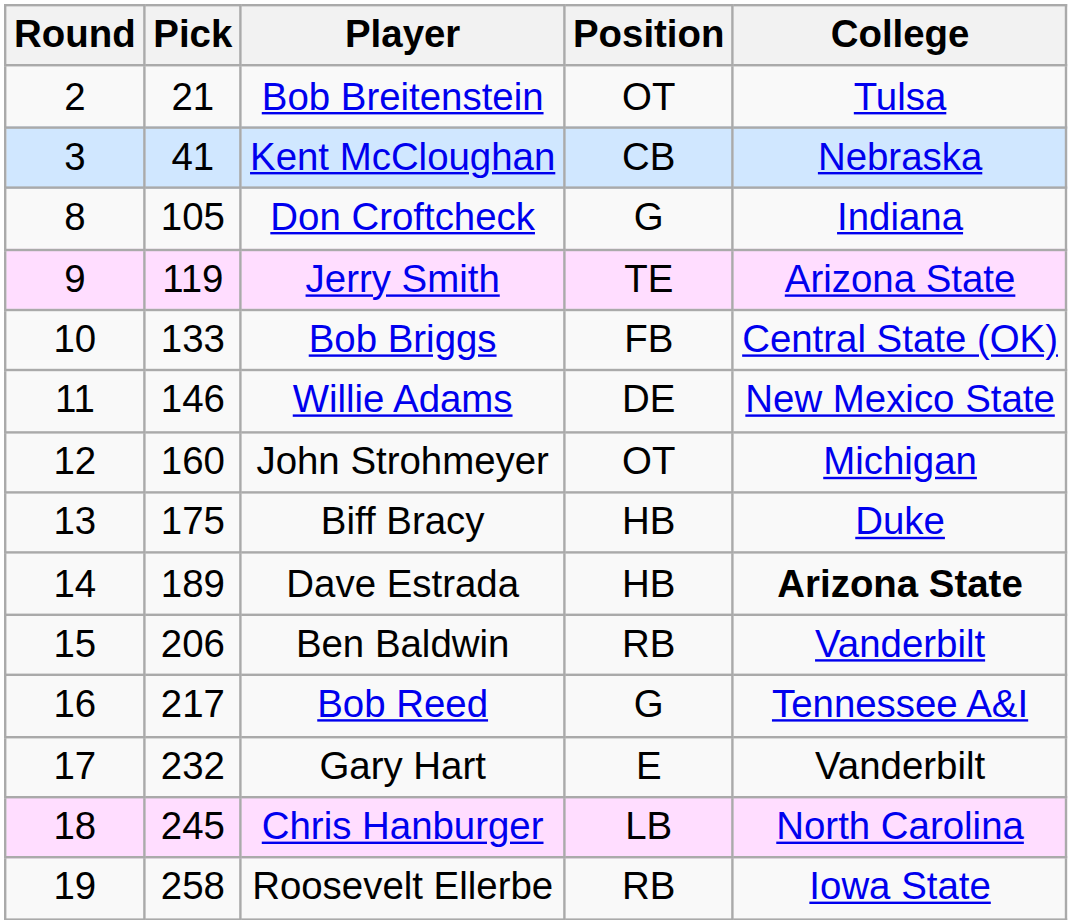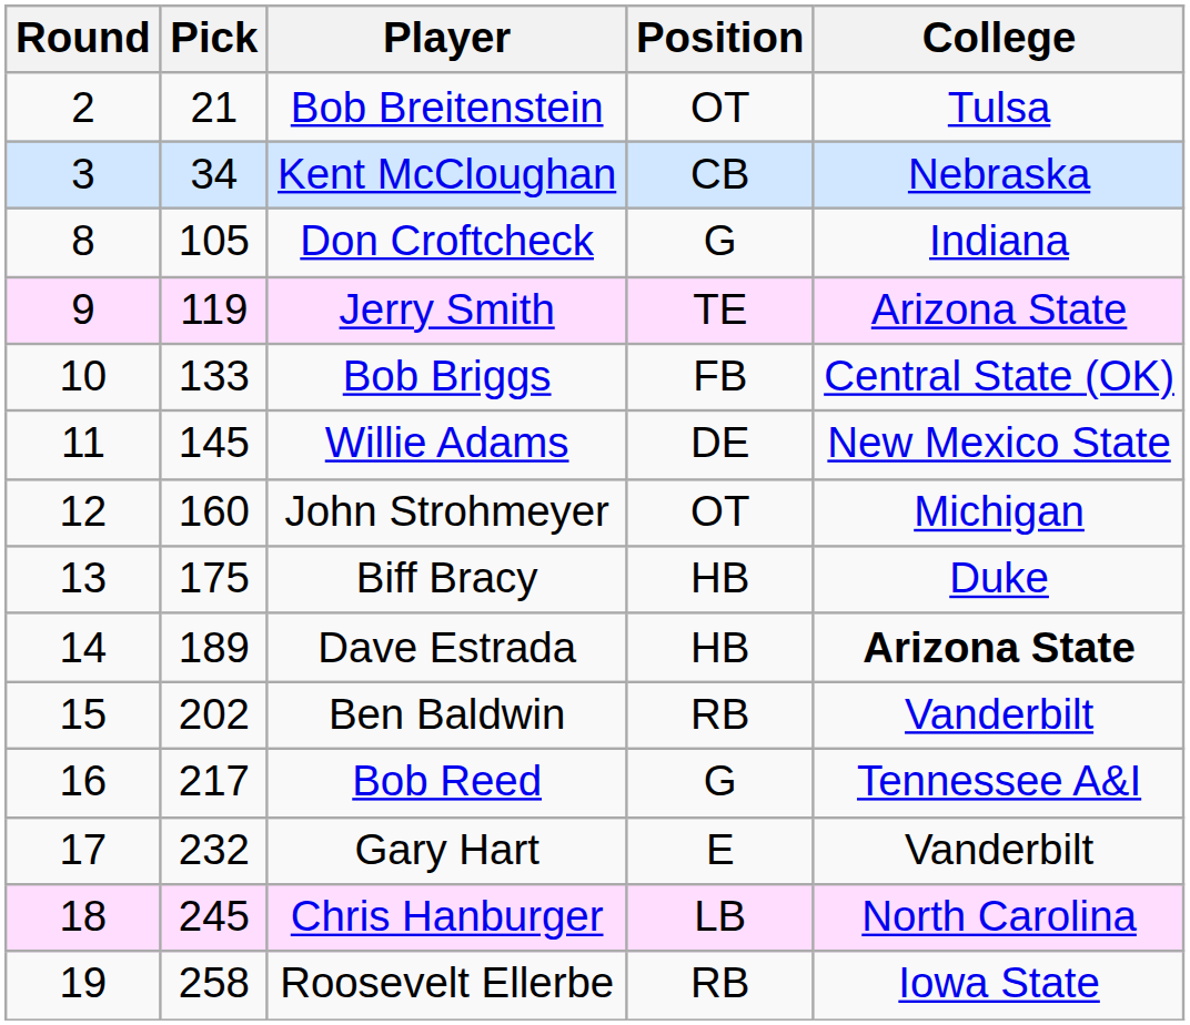 <table class="wikitable sortable sortable"  style="text-align:center;">
 <tr>
 <th>Round</th>
 <th>Pick</th>
 <th>Player</th>
 <th>Position</th>
 <th>College</th>
 </tr>
 <tr>
 <td>2</td>
 <td>21</td>
 <td><a href='#'>Bob Breitenstein</a></td>
 <td>OT</td>
 <td><a href='#'>Tulsa</a></td>
 </tr>
 <tr style="background:#d0e7ff;">
 <td>3</td>
-<td>41</td>
+<td>34</td>
 <td><a href='#'>Kent McCloughan</a></td>
 <td>CB</td>
 <td><a href='#'>Nebraska</a></td>
 </tr>
 <tr>
 <td>8</td>
 <td>105</td>
 <td><a href='#'>Don Croftcheck</a></td>
 <td>G</td>
 <td><a href='#'>Indiana</a></td>
 </tr>
 <tr style="background:#fdf;">
 <td>9</td>
 <td>119</td>
 <td><a href='#'>Jerry Smith</a></td>
 <td>TE</td>
 <td><a href='#'>Arizona State</a></td>
 </tr>
 <tr>
 <td>10</td>
 <td>133</td>
 <td><a href='#'>Bob Briggs</a></td>
 <td>FB</td>
 <td><a href='#'>Central State (OK)</a></td>
 </tr>
 <tr>
 <td>11</td>
-<td>146</td>
+<td>145</td>
 <td><a href='#'>Willie Adams</a></td>
 <td>DE</td>
 <td><a href='#'>New Mexico State</a></td>
 </tr>
 <tr>
 <td>12</td>
 <td>160</td>
 <td>John Strohmeyer</td>
 <td>OT</td>
 <td><a href='#'>Michigan</a></td>
 </tr>
 <tr>
 <td>13</td>
 <td>175</td>
 <td>Biff Bracy</td>
 <td>HB</td>
 <td><a href='#'>Duke</a></td>
 </tr>
 <tr>
 <td>14</td>
 <td>189</td>
 <td>Dave Estrada</td>
 <td>HB</td>
 <td><strong>Arizona State</strong></td>
 </tr>
 <tr>
 <td>15</td>
-<td>206</td>
+<td>202</td>
 <td>Ben Baldwin</td>
 <td>RB</td>
 <td><a href='#'>Vanderbilt</a></td>
 </tr>
 <tr>
 <td>16</td>
 <td>217</td>
 <td><a href='#'>Bob Reed</a></td>
 <td>G</td>
 <td><a href='#'>Tennessee A&I</a></td>
 </tr>
 <tr>
 <td>17</td>
 <td>232</td>
 <td>Gary Hart</td>
 <td>E</td>
 <td>Vanderbilt</td>
 </tr>
 <tr style="background:#fdf;">
 <td>18</td>
 <td>245</td>
 <td><a href='#'>Chris Hanburger</a></td>
 <td>LB</td>
 <td><a href='#'>North Carolina</a></td>
 </tr>
 <tr>
 <td>19</td>
 <td>258</td>
 <td>Roosevelt Ellerbe</td>
 <td>RB</td>
 <td><a href='#'>Iowa State</a></td>
 </tr>
 </table>
